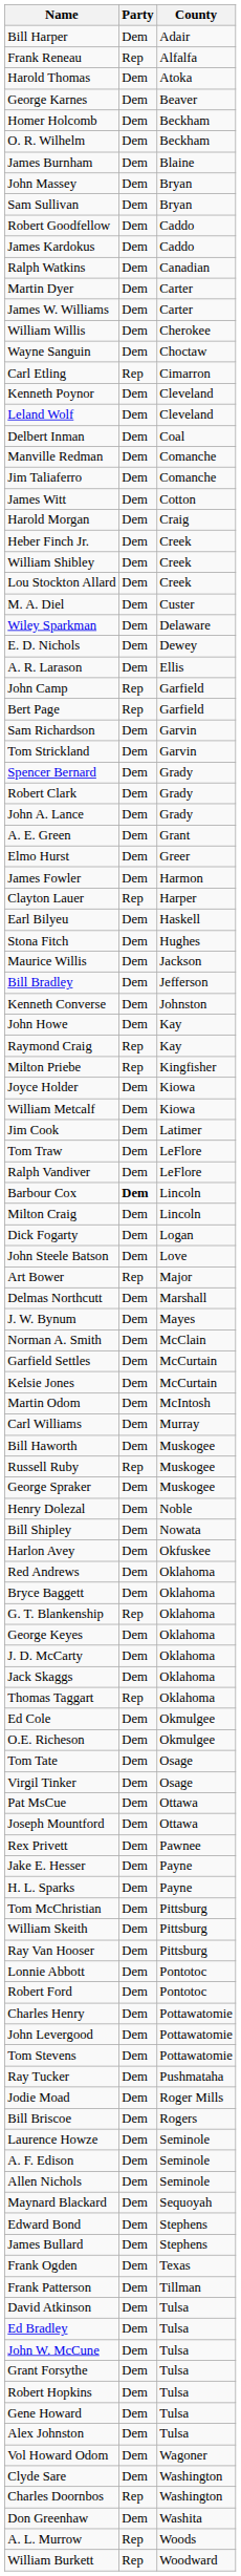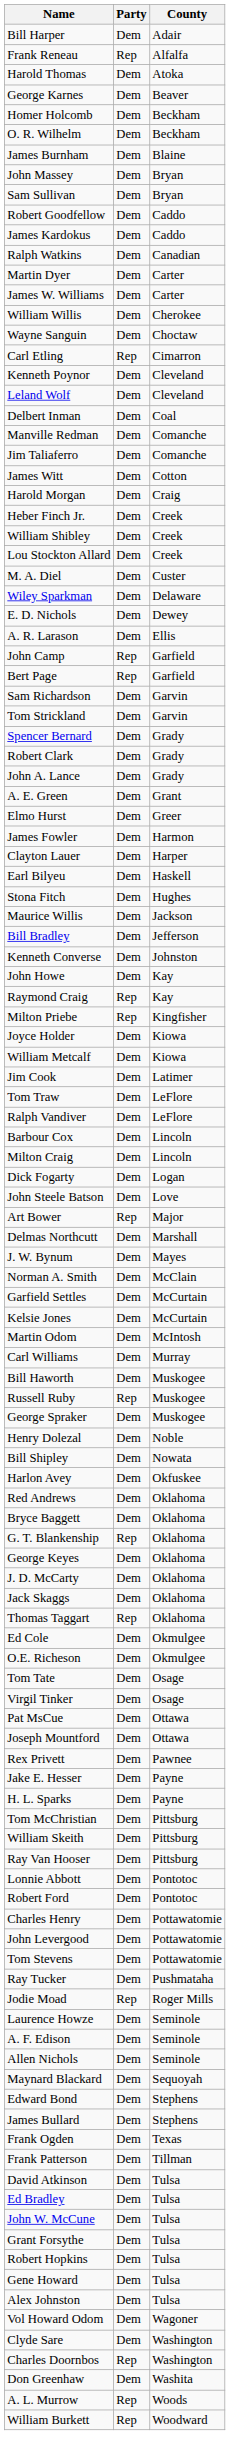 <table class="wikitable sortable">
 <tr>
 <th>Name</th>
 <th>Party</th>
 <th>County</th>
 </tr>
 <tr>
 <td>Bill Harper</td>
 <td>Dem</td>
 <td>Adair</td>
 </tr>
 <tr>
 <td>Frank Reneau</td>
 <td>Rep</td>
 <td>Alfalfa</td>
 </tr>
 <tr>
 <td>Harold Thomas</td>
 <td>Dem</td>
 <td>Atoka</td>
 </tr>
 <tr>
 <td>George Karnes</td>
 <td>Dem</td>
 <td>Beaver</td>
 </tr>
 <tr>
 <td>Homer Holcomb</td>
 <td>Dem</td>
 <td>Beckham</td>
 </tr>
 <tr>
 <td>O. R. Wilhelm</td>
 <td>Dem</td>
 <td>Beckham</td>
 </tr>
 <tr>
 <td>James Burnham</td>
 <td>Dem</td>
 <td>Blaine</td>
 </tr>
 <tr>
 <td>John Massey</td>
 <td>Dem</td>
 <td>Bryan</td>
 </tr>
 <tr>
 <td>Sam Sullivan</td>
 <td>Dem</td>
 <td>Bryan</td>
 </tr>
 <tr>
 <td>Robert Goodfellow</td>
 <td>Dem</td>
 <td>Caddo</td>
 </tr>
 <tr>
 <td>James Kardokus</td>
 <td>Dem</td>
 <td>Caddo</td>
 </tr>
 <tr>
 <td>Ralph Watkins</td>
 <td>Dem</td>
 <td>Canadian</td>
 </tr>
 <tr>
 <td>Martin Dyer</td>
 <td>Dem</td>
 <td>Carter</td>
 </tr>
 <tr>
 <td>James W. Williams</td>
 <td>Dem</td>
 <td>Carter</td>
 </tr>
 <tr>
 <td>William Willis</td>
 <td>Dem</td>
 <td>Cherokee</td>
 </tr>
 <tr>
 <td>Wayne Sanguin</td>
 <td>Dem</td>
 <td>Choctaw</td>
 </tr>
 <tr>
 <td>Carl Etling</td>
 <td>Rep</td>
 <td>Cimarron</td>
 </tr>
 <tr>
 <td>Kenneth Poynor</td>
 <td>Dem</td>
 <td>Cleveland</td>
 </tr>
 <tr>
 <td><a href='#'>Leland Wolf</a></td>
 <td>Dem</td>
 <td>Cleveland</td>
 </tr>
 <tr>
 <td>Delbert Inman</td>
 <td>Dem</td>
 <td>Coal</td>
 </tr>
 <tr>
 <td>Manville Redman</td>
 <td>Dem</td>
 <td>Comanche</td>
 </tr>
 <tr>
 <td>Jim Taliaferro</td>
 <td>Dem</td>
 <td>Comanche</td>
 </tr>
 <tr>
 <td>James Witt</td>
 <td>Dem</td>
 <td>Cotton</td>
 </tr>
 <tr>
 <td>Harold Morgan</td>
 <td>Dem</td>
 <td>Craig</td>
 </tr>
 <tr>
 <td>Heber Finch Jr.</td>
 <td>Dem</td>
 <td>Creek</td>
 </tr>
 <tr>
 <td>William Shibley</td>
 <td>Dem</td>
 <td>Creek</td>
 </tr>
 <tr>
 <td>Lou Stockton Allard</td>
 <td>Dem</td>
 <td>Creek</td>
 </tr>
 <tr>
 <td>M. A. Diel</td>
 <td>Dem</td>
 <td>Custer</td>
 </tr>
 <tr>
 <td><a href='#'>Wiley Sparkman</a></td>
 <td>Dem</td>
 <td>Delaware</td>
 </tr>
 <tr>
 <td>E. D. Nichols</td>
 <td>Dem</td>
 <td>Dewey</td>
 </tr>
 <tr>
 <td>A. R. Larason</td>
 <td>Dem</td>
 <td>Ellis</td>
 </tr>
 <tr>
 <td>John Camp</td>
 <td>Rep</td>
 <td>Garfield</td>
 </tr>
 <tr>
 <td>Bert Page</td>
 <td>Rep</td>
 <td>Garfield</td>
 </tr>
 <tr>
 <td>Sam Richardson</td>
 <td>Dem</td>
 <td>Garvin</td>
 </tr>
 <tr>
 <td>Tom Strickland</td>
 <td>Dem</td>
 <td>Garvin</td>
 </tr>
 <tr>
 <td><a href='#'>Spencer Bernard</a></td>
 <td>Dem</td>
 <td>Grady</td>
 </tr>
 <tr>
 <td>Robert Clark</td>
 <td>Dem</td>
 <td>Grady</td>
 </tr>
 <tr>
 <td>John A. Lance</td>
 <td>Dem</td>
 <td>Grady</td>
 </tr>
 <tr>
 <td>A. E. Green</td>
 <td>Dem</td>
 <td>Grant</td>
 </tr>
 <tr>
 <td>Elmo Hurst</td>
 <td>Dem</td>
 <td>Greer</td>
 </tr>
 <tr>
 <td>James Fowler</td>
 <td>Dem</td>
 <td>Harmon</td>
 </tr>
 <tr>
 <td>Clayton Lauer</td>
-<td>Rep</td>
+<td>Dem</td>
 <td>Harper</td>
 </tr>
 <tr>
 <td>Earl Bilyeu</td>
 <td>Dem</td>
 <td>Haskell</td>
 </tr>
 <tr>
 <td>Stona Fitch</td>
 <td>Dem</td>
 <td>Hughes</td>
 </tr>
 <tr>
 <td>Maurice Willis</td>
 <td>Dem</td>
 <td>Jackson</td>
 </tr>
 <tr>
 <td><a href='#'>Bill Bradley</a></td>
 <td>Dem</td>
 <td>Jefferson</td>
 </tr>
 <tr>
 <td>Kenneth Converse</td>
 <td>Dem</td>
 <td>Johnston</td>
 </tr>
 <tr>
 <td>John Howe</td>
 <td>Dem</td>
 <td>Kay</td>
 </tr>
 <tr>
 <td>Raymond Craig</td>
 <td>Rep</td>
 <td>Kay</td>
 </tr>
 <tr>
 <td>Milton Priebe</td>
 <td>Rep</td>
 <td>Kingfisher</td>
 </tr>
 <tr>
 <td>Joyce Holder</td>
 <td>Dem</td>
 <td>Kiowa</td>
 </tr>
 <tr>
 <td>William Metcalf</td>
 <td>Dem</td>
 <td>Kiowa</td>
 </tr>
 <tr>
 <td>Jim Cook</td>
 <td>Dem</td>
 <td>Latimer</td>
 </tr>
 <tr>
 <td>Tom Traw</td>
 <td>Dem</td>
 <td>LeFlore</td>
 </tr>
 <tr>
 <td>Ralph Vandiver</td>
 <td>Dem</td>
 <td>LeFlore</td>
 </tr>
 <tr>
 <td>Barbour Cox</td>
-<td><strong>Dem</strong></td>
+<td>Dem</td>
 <td>Lincoln</td>
 </tr>
 <tr>
 <td>Milton Craig</td>
 <td>Dem</td>
 <td>Lincoln</td>
 </tr>
 <tr>
 <td>Dick Fogarty</td>
 <td>Dem</td>
 <td>Logan</td>
 </tr>
 <tr>
 <td>John Steele Batson</td>
 <td>Dem</td>
 <td>Love</td>
 </tr>
 <tr>
 <td>Art Bower</td>
 <td>Rep</td>
 <td>Major</td>
 </tr>
 <tr>
 <td>Delmas Northcutt</td>
 <td>Dem</td>
 <td>Marshall</td>
 </tr>
 <tr>
 <td>J. W. Bynum</td>
 <td>Dem</td>
 <td>Mayes</td>
 </tr>
 <tr>
 <td>Norman A. Smith</td>
 <td>Dem</td>
 <td>McClain</td>
 </tr>
 <tr>
 <td>Garfield Settles</td>
 <td>Dem</td>
 <td>McCurtain</td>
 </tr>
 <tr>
 <td>Kelsie Jones</td>
 <td>Dem</td>
 <td>McCurtain</td>
 </tr>
 <tr>
 <td>Martin Odom</td>
 <td>Dem</td>
 <td>McIntosh</td>
 </tr>
 <tr>
 <td>Carl Williams</td>
 <td>Dem</td>
 <td>Murray</td>
 </tr>
 <tr>
 <td>Bill Haworth</td>
 <td>Dem</td>
 <td>Muskogee</td>
 </tr>
 <tr>
 <td>Russell Ruby</td>
 <td>Rep</td>
 <td>Muskogee</td>
 </tr>
 <tr>
 <td>George Spraker</td>
 <td>Dem</td>
 <td>Muskogee</td>
 </tr>
 <tr>
 <td>Henry Dolezal</td>
 <td>Dem</td>
 <td>Noble</td>
 </tr>
 <tr>
 <td>Bill Shipley</td>
 <td>Dem</td>
 <td>Nowata</td>
 </tr>
 <tr>
 <td>Harlon Avey</td>
 <td>Dem</td>
 <td>Okfuskee</td>
 </tr>
 <tr>
 <td>Red Andrews</td>
 <td>Dem</td>
 <td>Oklahoma</td>
 </tr>
 <tr>
 <td>Bryce Baggett</td>
 <td>Dem</td>
 <td>Oklahoma</td>
 </tr>
 <tr>
 <td>G. T. Blankenship</td>
 <td>Rep</td>
 <td>Oklahoma</td>
 </tr>
 <tr>
 <td>George Keyes</td>
 <td>Dem</td>
 <td>Oklahoma</td>
 </tr>
 <tr>
 <td>J. D. McCarty</td>
 <td>Dem</td>
 <td>Oklahoma</td>
 </tr>
 <tr>
 <td>Jack Skaggs</td>
 <td>Dem</td>
 <td>Oklahoma</td>
 </tr>
 <tr>
 <td>Thomas Taggart</td>
 <td>Rep</td>
 <td>Oklahoma</td>
 </tr>
 <tr>
 <td>Ed Cole</td>
 <td>Dem</td>
 <td>Okmulgee</td>
 </tr>
 <tr>
 <td>O.E. Richeson</td>
 <td>Dem</td>
 <td>Okmulgee</td>
 </tr>
 <tr>
 <td>Tom Tate</td>
 <td>Dem</td>
 <td>Osage</td>
 </tr>
 <tr>
 <td>Virgil Tinker</td>
 <td>Dem</td>
 <td>Osage</td>
 </tr>
 <tr>
 <td>Pat MsCue</td>
 <td>Dem</td>
 <td>Ottawa</td>
 </tr>
 <tr>
 <td>Joseph Mountford</td>
 <td>Dem</td>
 <td>Ottawa</td>
 </tr>
 <tr>
 <td>Rex Privett</td>
 <td>Dem</td>
 <td>Pawnee</td>
 </tr>
 <tr>
 <td>Jake E. Hesser</td>
 <td>Dem</td>
 <td>Payne</td>
 </tr>
 <tr>
 <td>H. L. Sparks</td>
 <td>Dem</td>
 <td>Payne</td>
 </tr>
 <tr>
 <td>Tom McChristian</td>
 <td>Dem</td>
 <td>Pittsburg</td>
 </tr>
 <tr>
 <td>William Skeith</td>
 <td>Dem</td>
 <td>Pittsburg</td>
 </tr>
 <tr>
 <td>Ray Van Hooser</td>
 <td>Dem</td>
 <td>Pittsburg</td>
 </tr>
 <tr>
 <td>Lonnie Abbott</td>
 <td>Dem</td>
 <td>Pontotoc</td>
 </tr>
 <tr>
 <td>Robert Ford</td>
 <td>Dem</td>
 <td>Pontotoc</td>
 </tr>
 <tr>
 <td>Charles Henry</td>
 <td>Dem</td>
 <td>Pottawatomie</td>
 </tr>
 <tr>
 <td>John Levergood</td>
 <td>Dem</td>
 <td>Pottawatomie</td>
 </tr>
 <tr>
 <td>Tom Stevens</td>
 <td>Dem</td>
 <td>Pottawatomie</td>
 </tr>
 <tr>
 <td>Ray Tucker</td>
 <td>Dem</td>
 <td>Pushmataha</td>
 </tr>
 <tr>
 <td>Jodie Moad</td>
-<td>Dem</td>
+<td>Rep</td>
 <td>Roger Mills</td>
-</tr>
-<tr>
-<td>Bill Briscoe</td>
-<td>Dem</td>
-<td>Rogers</td>
 </tr>
 <tr>
 <td>Laurence Howze</td>
 <td>Dem</td>
 <td>Seminole</td>
 </tr>
 <tr>
 <td>A. F. Edison</td>
 <td>Dem</td>
 <td>Seminole</td>
 </tr>
 <tr>
 <td>Allen Nichols</td>
 <td>Dem</td>
 <td>Seminole</td>
 </tr>
 <tr>
 <td>Maynard Blackard</td>
 <td>Dem</td>
 <td>Sequoyah</td>
 </tr>
 <tr>
 <td>Edward Bond</td>
 <td>Dem</td>
 <td>Stephens</td>
 </tr>
 <tr>
 <td>James Bullard</td>
 <td>Dem</td>
 <td>Stephens</td>
 </tr>
 <tr>
 <td>Frank Ogden</td>
 <td>Dem</td>
 <td>Texas</td>
 </tr>
 <tr>
 <td>Frank Patterson</td>
 <td>Dem</td>
 <td>Tillman</td>
 </tr>
 <tr>
 <td>David Atkinson</td>
 <td>Dem</td>
 <td>Tulsa</td>
 </tr>
 <tr>
 <td><a href='#'>Ed Bradley</a></td>
 <td>Dem</td>
 <td>Tulsa</td>
 </tr>
 <tr>
 <td><a href='#'>John W. McCune</a></td>
 <td>Dem</td>
 <td>Tulsa</td>
 </tr>
 <tr>
 <td>Grant Forsythe</td>
 <td>Dem</td>
 <td>Tulsa</td>
 </tr>
 <tr>
 <td>Robert Hopkins</td>
 <td>Dem</td>
 <td>Tulsa</td>
 </tr>
 <tr>
 <td>Gene Howard</td>
 <td>Dem</td>
 <td>Tulsa</td>
 </tr>
 <tr>
 <td>Alex Johnston</td>
 <td>Dem</td>
 <td>Tulsa</td>
 </tr>
 <tr>
 <td>Vol Howard Odom</td>
 <td>Dem</td>
 <td>Wagoner</td>
 </tr>
 <tr>
 <td>Clyde Sare</td>
 <td>Dem</td>
 <td>Washington</td>
 </tr>
 <tr>
 <td>Charles Doornbos</td>
 <td>Rep</td>
 <td>Washington</td>
 </tr>
 <tr>
 <td>Don Greenhaw</td>
 <td>Dem</td>
 <td>Washita</td>
 </tr>
 <tr>
 <td>A. L. Murrow</td>
 <td>Rep</td>
 <td>Woods</td>
 </tr>
 <tr>
 <td>William Burkett</td>
 <td>Rep</td>
 <td>Woodward</td>
 </tr>
 </table>
